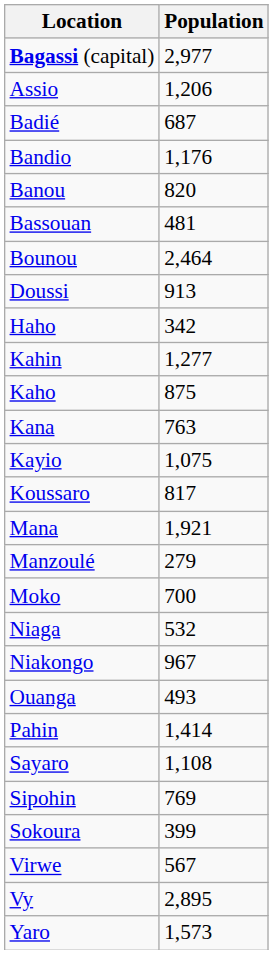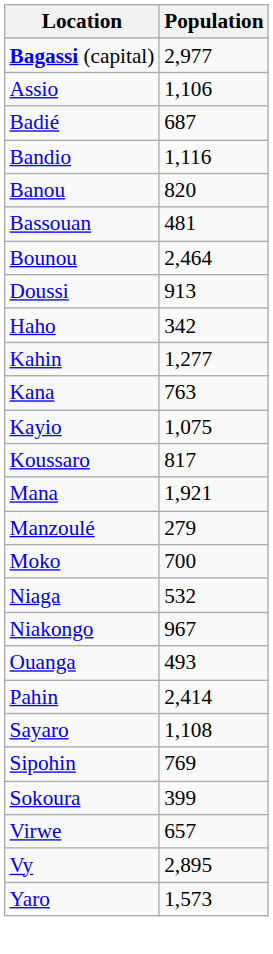 <table class="wikitable">
 <tr>
 <th>Location</th>
 <th>Population</th>
 </tr>
 <tr>
 <td><strong><a href='#'>Bagassi</a></strong> (capital)</td>
 <td>2,977</td>
 </tr>
 <tr>
 <td><a href='#'>Assio</a></td>
-<td>1,206</td>
+<td>1,106</td>
 </tr>
 <tr>
 <td><a href='#'>Badié</a></td>
 <td>687</td>
 </tr>
 <tr>
 <td><a href='#'>Bandio</a></td>
-<td>1,176</td>
+<td>1,116</td>
 </tr>
 <tr>
 <td><a href='#'>Banou</a></td>
 <td>820</td>
 </tr>
 <tr>
 <td><a href='#'>Bassouan</a></td>
 <td>481</td>
 </tr>
 <tr>
 <td><a href='#'>Bounou</a></td>
 <td>2,464</td>
 </tr>
 <tr>
 <td><a href='#'>Doussi</a></td>
 <td>913</td>
 </tr>
 <tr>
 <td><a href='#'>Haho</a></td>
 <td>342</td>
 </tr>
 <tr>
 <td><a href='#'>Kahin</a></td>
 <td>1,277</td>
-</tr>
-<tr>
-<td><a href='#'>Kaho</a></td>
-<td>875</td>
 </tr>
 <tr>
 <td><a href='#'>Kana</a></td>
 <td>763</td>
 </tr>
 <tr>
 <td><a href='#'>Kayio</a></td>
 <td>1,075</td>
 </tr>
 <tr>
 <td><a href='#'>Koussaro</a></td>
 <td>817</td>
 </tr>
 <tr>
 <td><a href='#'>Mana</a></td>
 <td>1,921</td>
 </tr>
 <tr>
 <td><a href='#'>Manzoulé</a></td>
 <td>279</td>
 </tr>
 <tr>
 <td><a href='#'>Moko</a></td>
 <td>700</td>
 </tr>
 <tr>
 <td><a href='#'>Niaga</a></td>
 <td>532</td>
 </tr>
 <tr>
 <td><a href='#'>Niakongo</a></td>
 <td>967</td>
 </tr>
 <tr>
 <td><a href='#'>Ouanga</a></td>
 <td>493</td>
 </tr>
 <tr>
 <td><a href='#'>Pahin</a></td>
-<td>1,414</td>
+<td>2,414</td>
 </tr>
 <tr>
 <td><a href='#'>Sayaro</a></td>
 <td>1,108</td>
 </tr>
 <tr>
 <td><a href='#'>Sipohin</a></td>
 <td>769</td>
 </tr>
 <tr>
 <td><a href='#'>Sokoura</a></td>
 <td>399</td>
 </tr>
 <tr>
 <td><a href='#'>Virwe</a></td>
-<td>567</td>
+<td>657</td>
 </tr>
 <tr>
 <td><a href='#'>Vy</a></td>
 <td>2,895</td>
 </tr>
 <tr>
 <td><a href='#'>Yaro</a></td>
 <td>1,573</td>
 </tr>
 </table>
